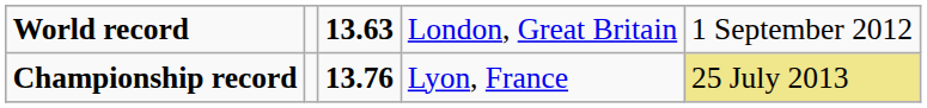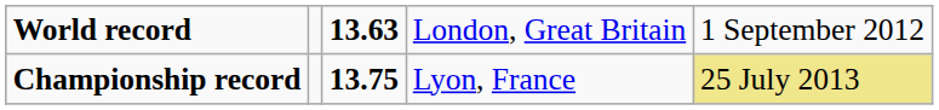 <table class="wikitable">
 <tr>
 <td><strong>World record</strong></td>
 <td></td>
 <td><strong>13.63</strong></td>
 <td><a href='#'>London</a>, <a href='#'>Great Britain</a></td>
 <td>1 September 2012</td>
 </tr>
 <tr>
 <td><strong>Championship record</strong></td>
 <td></td>
-<td><strong>13.76</strong></td>
+<td><strong>13.75</strong></td>
 <td><a href='#'>Lyon</a>, <a href='#'>France</a></td>
 <td style="background: khaki;">25 July 2013</td>
 </tr>
 </table>
